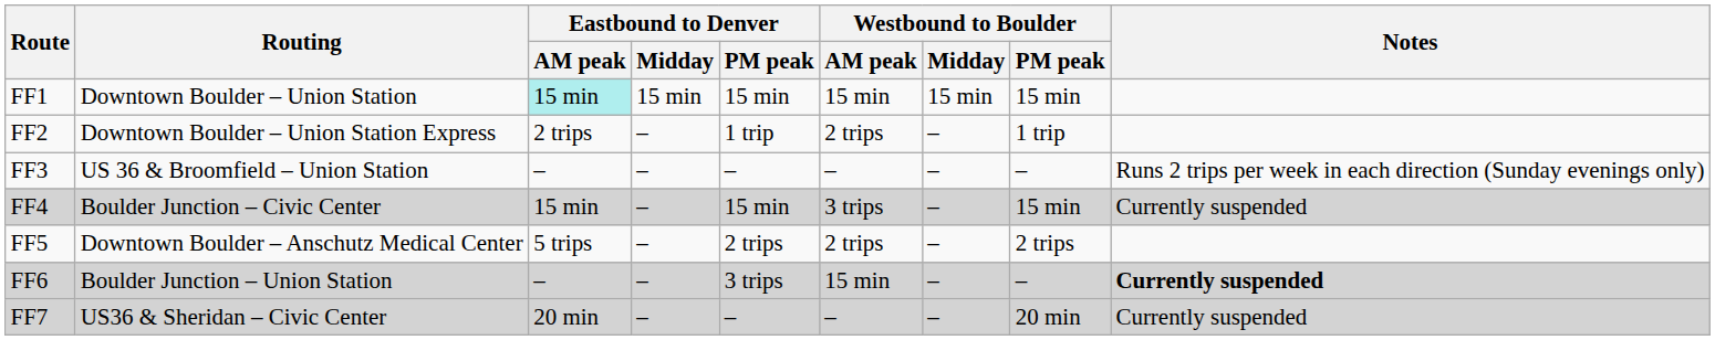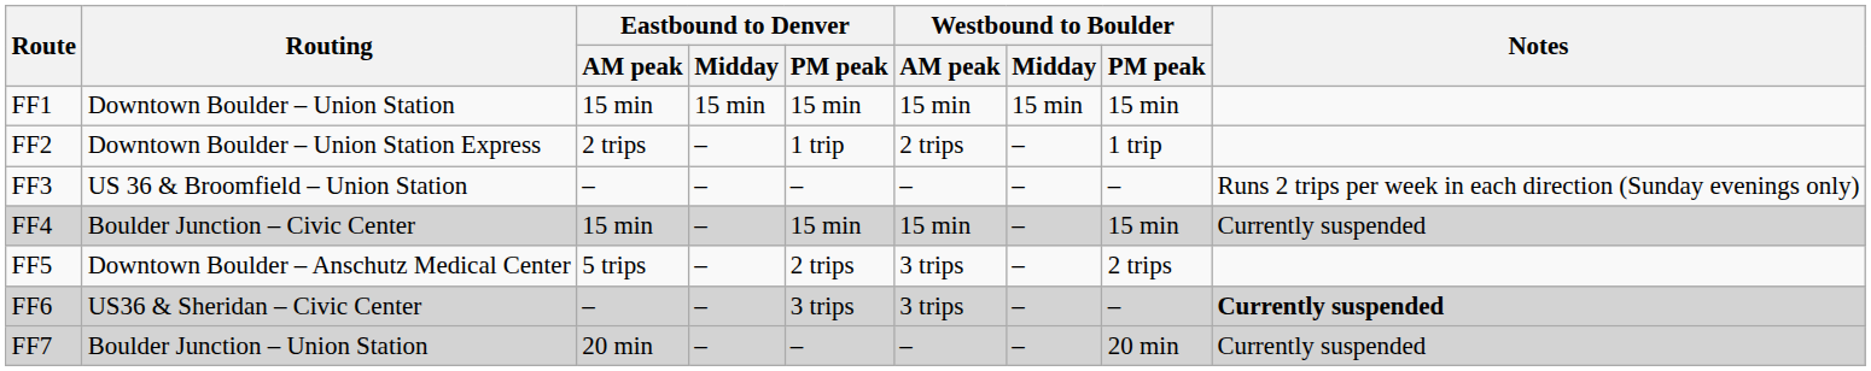 <table class="wikitable">
 <tr>
 <th rowspan="2">Route</th>
 <th rowspan="2">Routing</th>
 <th colspan="3">Eastbound to Denver</th>
 <th colspan="3">Westbound to Boulder</th>
 <th rowspan="2">Notes</th>
 </tr>
 <tr>
 <th>AM peak</th>
 <th>Midday</th>
 <th>PM peak</th>
 <th>AM peak</th>
 <th>Midday</th>
 <th>PM peak</th>
 </tr>
 <tr>
 <td>FF1</td>
 <td>Downtown Boulder – Union Station</td>
-<td style="background: paleturquoise;">15 min</td>
+<td>15 min</td>
 <td>15 min</td>
 <td>15 min</td>
 <td>15 min</td>
 <td>15 min</td>
 <td>15 min</td>
 <td></td>
 </tr>
 <tr>
 <td>FF2</td>
 <td>Downtown Boulder – Union Station Express</td>
 <td>2 trips</td>
 <td>–</td>
 <td>1 trip</td>
 <td>2 trips</td>
 <td>–</td>
 <td>1 trip</td>
 <td></td>
 </tr>
 <tr>
 <td>FF3</td>
 <td>US 36 & Broomfield – Union Station</td>
 <td>–</td>
 <td>–</td>
 <td>–</td>
 <td>–</td>
 <td>–</td>
 <td>–</td>
 <td>Runs 2 trips per week in each direction (Sunday evenings only)</td>
 </tr>
 <tr style="background-color:#d3d3d3">
 <td>FF4</td>
 <td>Boulder Junction – Civic Center</td>
 <td>15 min</td>
 <td>–</td>
 <td>15 min</td>
-<td>3 trips</td>
+<td>15 min</td>
 <td>–</td>
 <td>15 min</td>
 <td>Currently suspended</td>
 </tr>
 <tr>
 <td>FF5</td>
 <td>Downtown Boulder – Anschutz Medical Center</td>
 <td>5 trips</td>
 <td>–</td>
 <td>2 trips</td>
-<td>2 trips</td>
+<td>3 trips</td>
 <td>–</td>
 <td>2 trips</td>
 <td></td>
 </tr>
 <tr style="background-color:#d3d3d3">
 <td>FF6</td>
-<td>Boulder Junction – Union Station</td>
+<td>US36 & Sheridan – Civic Center</td>
 <td>–</td>
 <td>–</td>
 <td>3 trips</td>
-<td>15 min</td>
+<td>3 trips</td>
 <td>–</td>
 <td>–</td>
 <td><strong>Currently suspended</strong></td>
 </tr>
 <tr style="background-color:#d3d3d3">
 <td>FF7</td>
-<td>US36 & Sheridan – Civic Center</td>
+<td>Boulder Junction – Union Station</td>
 <td>20 min</td>
 <td>–</td>
 <td>–</td>
 <td>–</td>
 <td>–</td>
 <td>20 min</td>
 <td>Currently suspended</td>
 </tr>
 </table>
